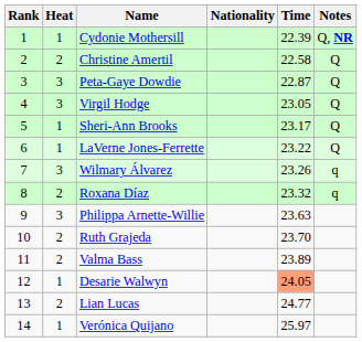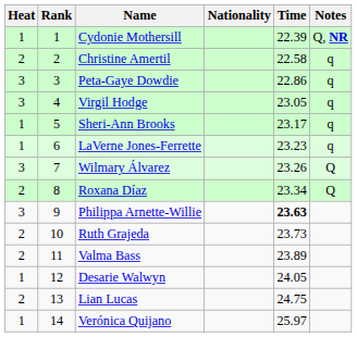 <table class="wikitable sortable" style="text-align:center; font-size:95%">
 <tr>
+<th>Heat</th>
 <th>Rank</th>
-<th>Heat</th>
 <th>Name</th>
 <th>Nationality</th>
 <th>Time</th>
 <th>Notes</th>
 </tr>
 <tr bgcolor=ccffcc>
 <td>1</td>
 <td>1</td>
 <td align=left><a href='#'>Cydonie Mothersill</a></td>
 <td align=left></td>
 <td>22.39</td>
 <td>Q, <strong><a href='#'>NR</a></strong></td>
 </tr>
 <tr bgcolor=ccffcc>
 <td>2</td>
 <td>2</td>
 <td align=left><a href='#'>Christine Amertil</a></td>
 <td align=left></td>
 <td>22.58</td>
-<td>Q</td>
+<td>q</td>
 </tr>
 <tr bgcolor=ccffcc>
 <td>3</td>
 <td>3</td>
 <td align=left><a href='#'>Peta-Gaye Dowdie</a></td>
 <td align=left></td>
-<td>22.87</td>
+<td>22.86</td>
+<td>q</td>
+</tr>
+<tr bgcolor=ccffcc>
+<td>3</td>
+<td>4</td>
+<td align=left><a href='#'>Virgil Hodge</a></td>
+<td align=left></td>
+<td>23.05</td>
+<td>q</td>
+</tr>
+<tr bgcolor=ccffcc>
+<td>1</td>
+<td>5</td>
+<td align=left><a href='#'>Sheri-Ann Brooks</a></td>
+<td align=left></td>
+<td>23.17</td>
+<td>q</td>
+</tr>
+<tr bgcolor=ddffdd>
+<td>1</td>
+<td>6</td>
+<td align=left><a href='#'>LaVerne Jones-Ferrette</a></td>
+<td align=left></td>
+<td>23.23</td>
+<td>q</td>
+</tr>
+<tr bgcolor=ddffdd>
+<td>3</td>
+<td>7</td>
+<td align=left><a href='#'>Wilmary Álvarez</a></td>
+<td align=left></td>
+<td>23.26</td>
 <td>Q</td>
 </tr>
 <tr bgcolor=ccffcc>
-<td>4</td>
-<td>3</td>
-<td align=left><a href='#'>Virgil Hodge</a></td>
+<td>2</td>
+<td>8</td>
+<td align=left><a href='#'>Roxana Díaz</a></td>
 <td align=left></td>
-<td>23.05</td>
+<td>23.34</td>
 <td>Q</td>
 </tr>
-<tr bgcolor=ccffcc>
-<td>5</td>
-<td>1</td>
-<td align=left><a href='#'>Sheri-Ann Brooks</a></td>
-<td align=left></td>
-<td>23.17</td>
-<td>Q</td>
-</tr>
-<tr bgcolor=ddffdd>
-<td>6</td>
-<td>1</td>
-<td align=left><a href='#'>LaVerne Jones-Ferrette</a></td>
-<td align=left></td>
-<td>23.22</td>
-<td>Q</td>
-</tr>
-<tr bgcolor=ddffdd>
-<td>7</td>
+<tr>
 <td>3</td>
-<td align=left><a href='#'>Wilmary Álvarez</a></td>
-<td align=left></td>
-<td>23.26</td>
-<td>q</td>
-</tr>
-<tr bgcolor=ccffcc>
-<td>8</td>
-<td>2</td>
-<td align=left><a href='#'>Roxana Díaz</a></td>
-<td align=left></td>
-<td>23.32</td>
-<td>q</td>
-</tr>
-<tr>
 <td>9</td>
-<td>3</td>
 <td align=left><a href='#'>Philippa Arnette-Willie</a></td>
 <td align=left></td>
-<td>23.63</td>
+<td><strong>23.63</strong></td>
 <td></td>
 </tr>
 <tr>
+<td>2</td>
 <td>10</td>
-<td>2</td>
 <td align=left><a href='#'>Ruth Grajeda</a></td>
 <td align=left></td>
-<td>23.70</td>
+<td>23.73</td>
 <td></td>
 </tr>
 <tr>
+<td>2</td>
 <td>11</td>
-<td>2</td>
 <td align=left><a href='#'>Valma Bass</a></td>
 <td align=left></td>
 <td>23.89</td>
 <td></td>
 </tr>
 <tr>
+<td>1</td>
 <td>12</td>
-<td>1</td>
 <td align=left><a href='#'>Desarie Walwyn</a></td>
 <td align=left></td>
-<td style="background: lightsalmon;">24.05</td>
+<td>24.05</td>
 <td></td>
 </tr>
 <tr>
+<td>2</td>
 <td>13</td>
-<td>2</td>
 <td align=left><a href='#'>Lian Lucas</a></td>
 <td align=left></td>
-<td>24.77</td>
+<td>24.75</td>
 <td></td>
 </tr>
 <tr>
+<td>1</td>
 <td>14</td>
-<td>1</td>
 <td align=left><a href='#'>Verónica Quijano</a></td>
 <td align=left></td>
 <td>25.97</td>
 <td></td>
 </tr>
 </table>
